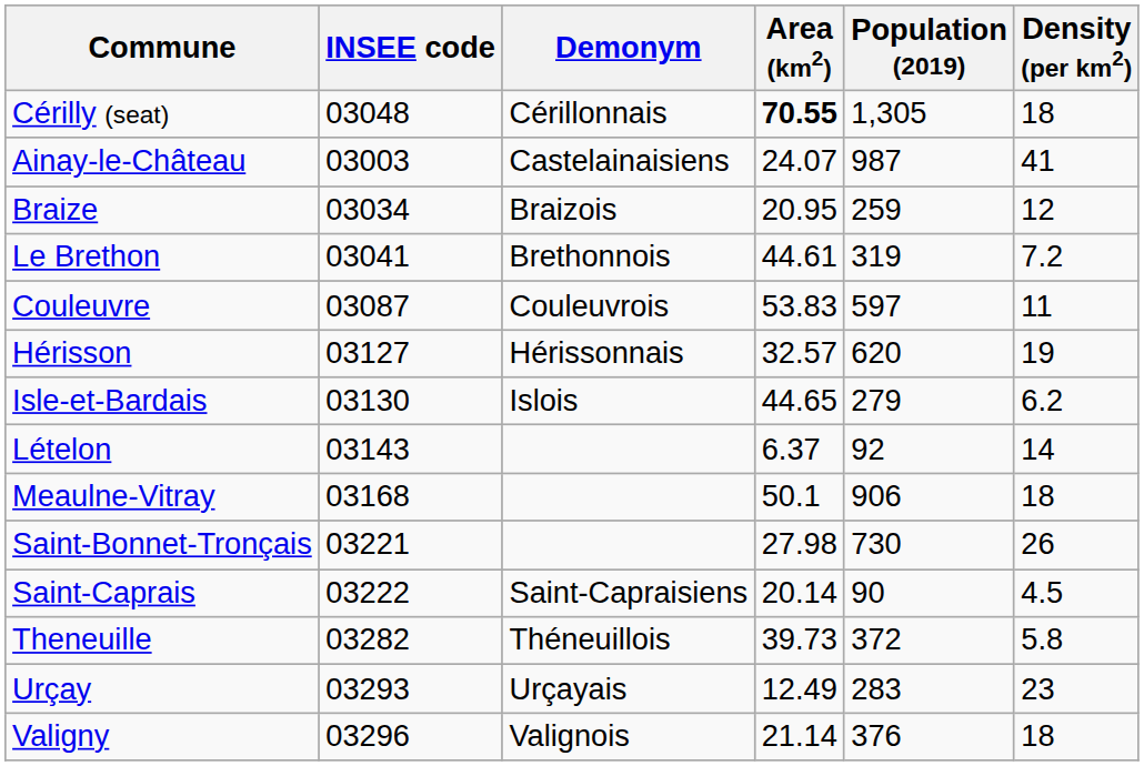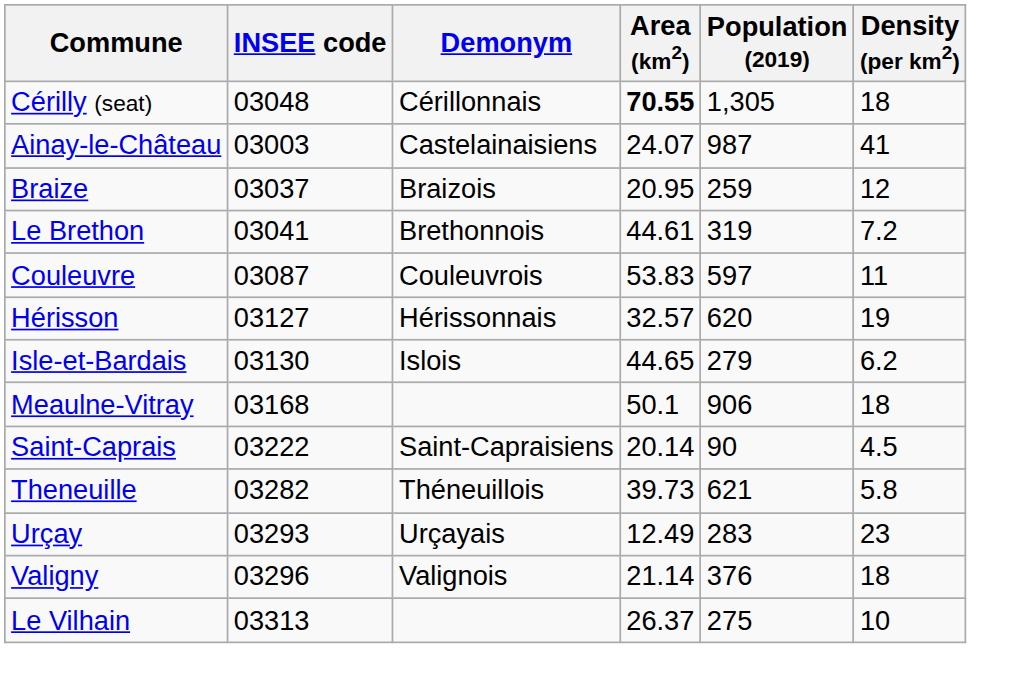 <table class="wikitable">
 <tr>
 <th>Commune</th>
 <th><a href='#'>INSEE</a> code</th>
 <th><a href='#'>Demonym</a></th>
 <th>Area<br><small>(km<sup>2</sup>)</small></th>
 <th>Population<br><small>(2019)</small></th>
 <th>Density<br><small>(per km<sup>2</sup>)</small></th>
 </tr>
 <tr>
 <td><a href='#'>Cérilly</a> <small>(seat)</small></td>
 <td>03048</td>
 <td>Cérillonnais</td>
 <td><strong>70.55</strong></td>
 <td>1,305</td>
 <td>18</td>
 </tr>
 <tr>
 <td><a href='#'>Ainay-le-Château</a></td>
 <td>03003</td>
 <td>Castelainaisiens</td>
 <td>24.07</td>
 <td>987</td>
 <td>41</td>
 </tr>
 <tr>
 <td><a href='#'>Braize</a></td>
-<td>03034</td>
+<td>03037</td>
 <td>Braizois</td>
 <td>20.95</td>
 <td>259</td>
 <td>12</td>
 </tr>
 <tr>
 <td><a href='#'>Le Brethon</a></td>
 <td>03041</td>
 <td>Brethonnois</td>
 <td>44.61</td>
 <td>319</td>
 <td>7.2</td>
 </tr>
 <tr>
 <td><a href='#'>Couleuvre</a></td>
 <td>03087</td>
 <td>Couleuvrois</td>
 <td>53.83</td>
 <td>597</td>
 <td>11</td>
 </tr>
 <tr>
 <td><a href='#'>Hérisson</a></td>
 <td>03127</td>
 <td>Hérissonnais</td>
 <td>32.57</td>
 <td>620</td>
 <td>19</td>
 </tr>
 <tr>
 <td><a href='#'>Isle-et-Bardais</a></td>
 <td>03130</td>
 <td>Islois</td>
 <td>44.65</td>
 <td>279</td>
 <td>6.2</td>
 </tr>
 <tr>
-<td><a href='#'>Lételon</a></td>
-<td>03143</td>
-<td></td>
-<td>6.37</td>
-<td>92</td>
-<td>14</td>
-</tr>
-<tr>
 <td><a href='#'>Meaulne-Vitray</a></td>
 <td>03168</td>
 <td></td>
 <td>50.1</td>
 <td>906</td>
 <td>18</td>
-</tr>
-<tr>
-<td><a href='#'>Saint-Bonnet-Tronçais</a></td>
-<td>03221</td>
-<td></td>
-<td>27.98</td>
-<td>730</td>
-<td>26</td>
 </tr>
 <tr>
 <td><a href='#'>Saint-Caprais</a></td>
 <td>03222</td>
 <td>Saint-Capraisiens</td>
 <td>20.14</td>
 <td>90</td>
 <td>4.5</td>
 </tr>
 <tr>
 <td><a href='#'>Theneuille</a></td>
 <td>03282</td>
 <td>Théneuillois</td>
 <td>39.73</td>
-<td>372</td>
+<td>621</td>
 <td>5.8</td>
 </tr>
 <tr>
 <td><a href='#'>Urçay</a></td>
 <td>03293</td>
 <td>Urçayais</td>
 <td>12.49</td>
 <td>283</td>
 <td>23</td>
 </tr>
 <tr>
 <td><a href='#'>Valigny</a></td>
 <td>03296</td>
 <td>Valignois</td>
 <td>21.14</td>
 <td>376</td>
 <td>18</td>
 </tr>
+<tr>
+<td><a href='#'>Le Vilhain</a></td>
+<td>03313</td>
+<td></td>
+<td>26.37</td>
+<td>275</td>
+<td>10</td>
+</tr>
 </table>
